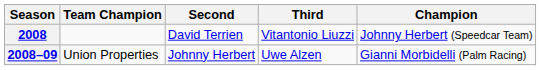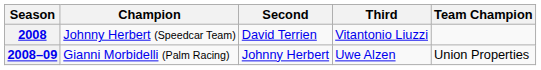 <table class="wikitable" style="font-size:85%;">
 <tr>
 <th>Season</th>
-<th>Team Champion</th>
+<th>Champion</th>
 <th>Second</th>
 <th>Third</th>
-<th>Champion</th>
+<th>Team Champion</th>
 </tr>
 <tr>
 <th><a href='#'>2008</a></th>
-<td></td>
+<td> <a href='#'>Johnny Herbert</a> <small>(Speedcar Team)</small></td>
 <td> <a href='#'>David Terrien</a></td>
 <td> <a href='#'>Vitantonio Liuzzi</a></td>
-<td> <a href='#'>Johnny Herbert</a> <small>(Speedcar Team)</small></td>
+<td></td>
 </tr>
 <tr>
 <th><a href='#'>2008–09</a></th>
-<td> Union Properties</td>
+<td> <a href='#'>Gianni Morbidelli</a> <small>(Palm Racing)</small></td>
 <td> <a href='#'>Johnny Herbert</a></td>
 <td> <a href='#'>Uwe Alzen</a></td>
-<td> <a href='#'>Gianni Morbidelli</a> <small>(Palm Racing)</small></td>
+<td> Union Properties</td>
 </tr>
 </table>
